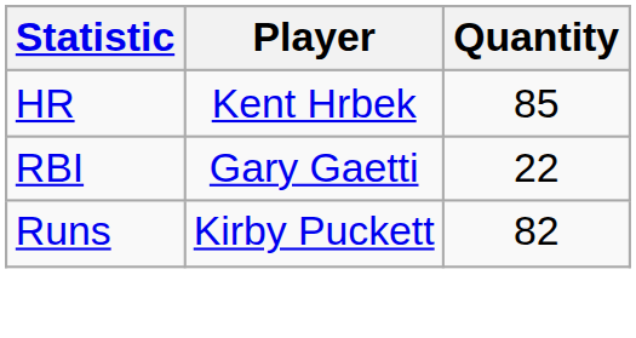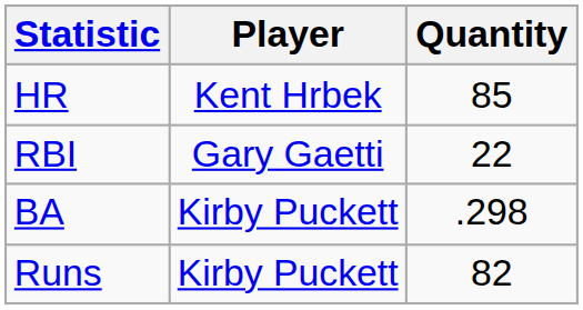 <table class="wikitable" style="text-align: center;">
 <tr>
 <th><a href='#'>Statistic</a></th>
 <th>Player</th>
 <th>Quantity</th>
 </tr>
 <tr>
 <td align="left"><a href='#'>HR</a></td>
 <td><a href='#'>Kent Hrbek</a></td>
 <td>85</td>
 </tr>
 <tr>
 <td align="left"><a href='#'>RBI</a></td>
 <td><a href='#'>Gary Gaetti</a></td>
 <td>22</td>
 </tr>
 <tr>
+<td align="left"><a href='#'>BA</a></td>
+<td><a href='#'>Kirby Puckett</a></td>
+<td>.298</td>
+</tr>
+<tr>
 <td align="left"><a href='#'>Runs</a></td>
 <td><a href='#'>Kirby Puckett</a></td>
 <td>82</td>
 </tr>
 </table>
